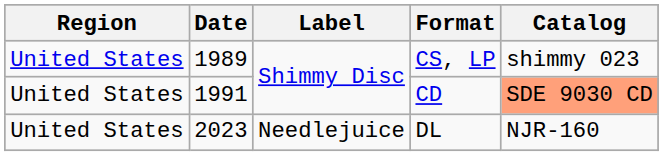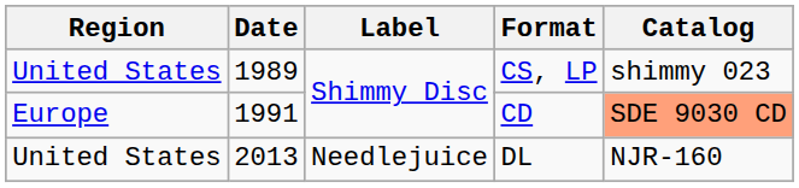 <table class="wikitable">
 <tr>
 <th>Region</th>
 <th>Date</th>
 <th>Label</th>
 <th>Format</th>
 <th>Catalog</th>
 </tr>
 <tr>
 <td><a href='#'>United States</a></td>
 <td>1989</td>
 <td rowspan="2"><a href='#'>Shimmy Disc</a></td>
 <td><a href='#'>CS</a>, <a href='#'>LP</a></td>
 <td>shimmy 023</td>
 </tr>
 <tr>
-<td>United States</td>
+<td><a href='#'>Europe</a></td>
 <td>1991</td>
 <td><a href='#'>CD</a></td>
 <td style="background: lightsalmon;">SDE 9030 CD</td>
 </tr>
 <tr>
 <td>United States</td>
-<td>2023</td>
+<td>2013</td>
 <td>Needlejuice</td>
 <td>DL</td>
 <td>NJR-160</td>
 </tr>
 </table>
